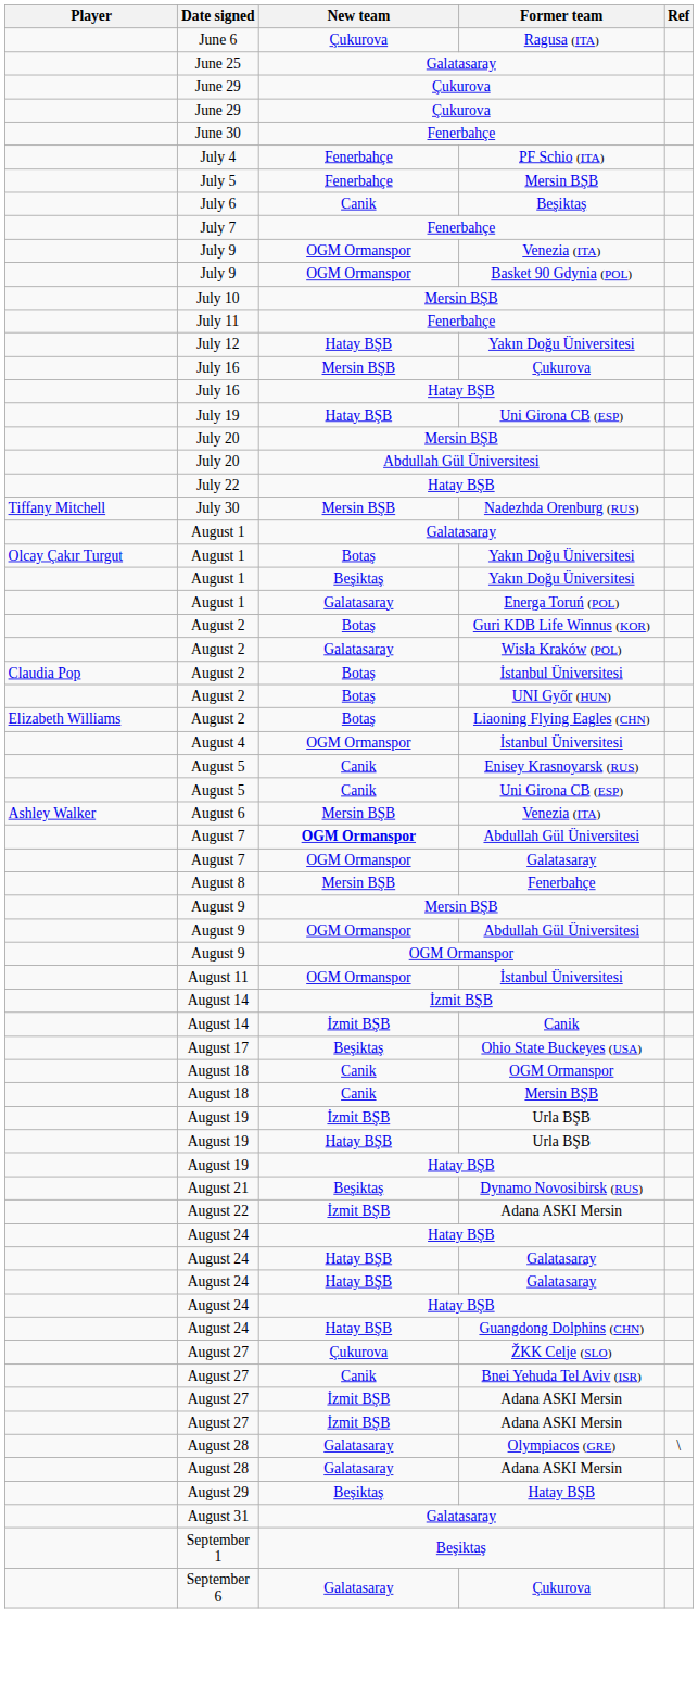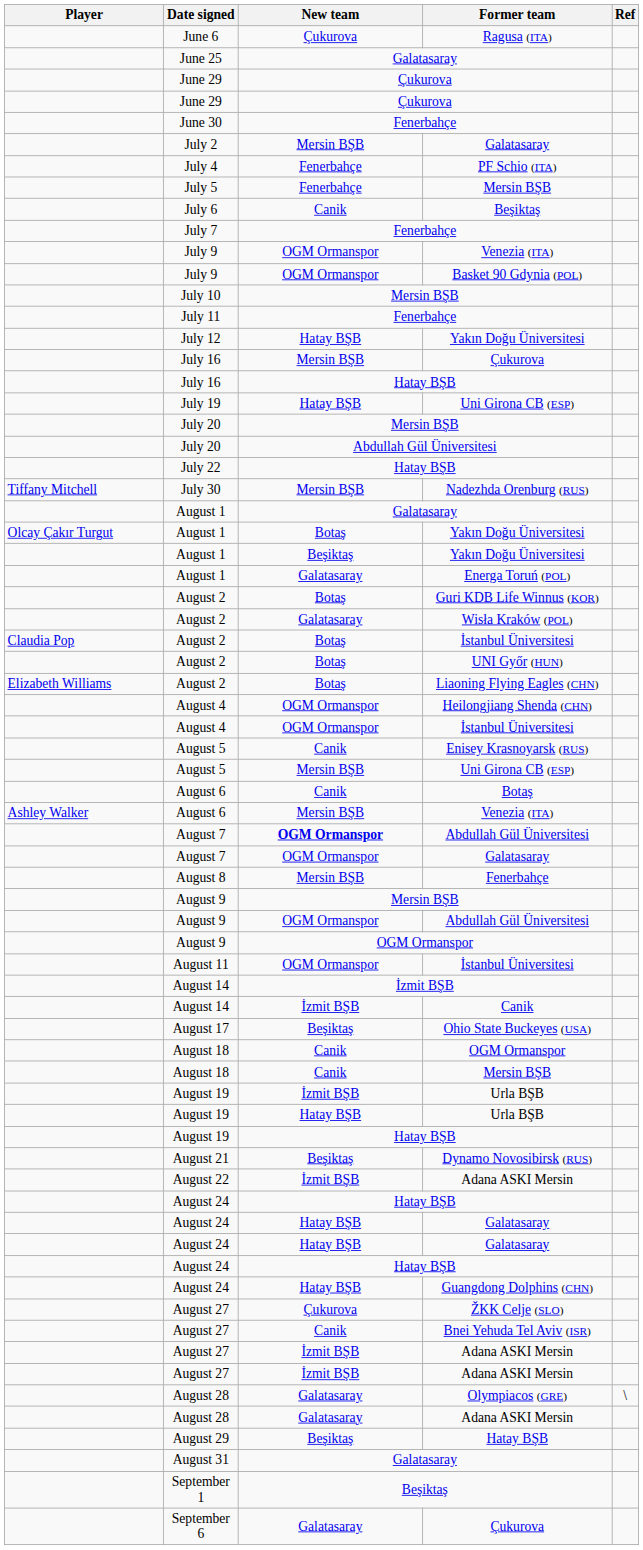 <table class="wikitable sortable" style="text-align:center">
 <tr>
 <th style="width:180px">Player</th>
 <th style="width:80px">Date signed</th>
 <th style="width:210px">New team</th>
 <th style="width:215px">Former team</th>
 <th class="unsortable">Ref</th>
 </tr>
 <tr>
 <td align="left"> </td>
 <td rowspan="1" align="center">June 6</td>
 <td align="center"><a href='#'>Çukurova</a></td>
 <td align="center"><a href='#'>Ragusa</a> <small>(<a href='#'>ITA</a>)</small></td>
 <td align="center"></td>
 </tr>
 <tr>
 <td align="left"> </td>
 <td rowspan="1" align="center">June 25</td>
 <td colspan="2" align="center"><a href='#'>Galatasaray</a></td>
 <td align="center"></td>
 </tr>
 <tr>
 <td align="left"> </td>
 <td rowspan="1" align="center">June 29</td>
 <td colspan="2" align="center"><a href='#'>Çukurova</a></td>
 <td align="center"></td>
 </tr>
 <tr>
 <td align="left"> </td>
 <td rowspan="1" align="center">June 29</td>
 <td colspan="2" align="center"><a href='#'>Çukurova</a></td>
 <td align="center"></td>
 </tr>
 <tr>
 <td align="left"> </td>
 <td rowspan="1" align="center">June 30</td>
 <td colspan="2" align="center"><a href='#'>Fenerbahçe</a></td>
+<td align="center"></td>
+</tr>
+<tr>
+<td align="left"> </td>
+<td align="center">July 2</td>
+<td align="center"><a href='#'>Mersin BŞB</a></td>
+<td align="center"><a href='#'>Galatasaray</a></td>
 <td align="center"></td>
 </tr>
 <tr>
 <td align="left"> </td>
 <td align="center">July 4</td>
 <td align="center"><a href='#'>Fenerbahçe</a></td>
 <td align="center"><a href='#'>PF Schio</a> <small>(<a href='#'>ITA</a>)</small></td>
 <td align="center"></td>
 </tr>
 <tr>
 <td align="left"> </td>
 <td align="center">July 5</td>
 <td align="center"><a href='#'>Fenerbahçe</a></td>
 <td align="center"><a href='#'>Mersin BŞB</a></td>
 <td align="center"></td>
 </tr>
 <tr>
 <td align="left"> </td>
 <td align="center">July 6</td>
 <td align="center"><a href='#'>Canik</a></td>
 <td align="center"><a href='#'>Beşiktaş</a></td>
 <td align="center"></td>
 </tr>
 <tr>
 <td align="left"> </td>
 <td align="center">July 7</td>
 <td colspan="2" align="center"><a href='#'>Fenerbahçe</a></td>
 <td align="center"></td>
 </tr>
 <tr>
 <td align="left"> </td>
 <td align="center">July 9</td>
 <td align="center"><a href='#'>OGM Ormanspor</a></td>
 <td align="center"><a href='#'>Venezia</a> <small>(<a href='#'>ITA</a>)</small></td>
 <td align="center"></td>
 </tr>
 <tr>
 <td align="left"> </td>
 <td align="center">July 9</td>
 <td align="center"><a href='#'>OGM Ormanspor</a></td>
 <td align="center"><a href='#'>Basket 90 Gdynia</a> <small>(<a href='#'>POL</a>)</small></td>
 <td align="center"></td>
 </tr>
 <tr>
 <td align="left"> </td>
 <td rowspan="1" align="center">July 10</td>
 <td colspan="2" align="center"><a href='#'>Mersin BŞB</a></td>
 <td align="center"></td>
 </tr>
 <tr>
 <td align="left"> </td>
 <td align="center">July 11</td>
 <td colspan="2" align="center"><a href='#'>Fenerbahçe</a></td>
 <td align="center"></td>
 </tr>
 <tr>
 <td align="left"> </td>
 <td align="center">July 12</td>
 <td align="center"><a href='#'>Hatay BŞB</a></td>
 <td align="center"><a href='#'>Yakın Doğu Üniversitesi</a></td>
 <td align="center"></td>
 </tr>
 <tr>
 <td align="left"> </td>
 <td align="center">July 16</td>
 <td align="center"><a href='#'>Mersin BŞB</a></td>
 <td align="center"><a href='#'>Çukurova</a></td>
 <td align="center"></td>
 </tr>
 <tr>
 <td align="left"> </td>
 <td align="center">July 16</td>
 <td colspan="2" align="center"><a href='#'>Hatay BŞB</a></td>
 <td align="center"></td>
 </tr>
 <tr>
 <td align="left"> </td>
 <td align="center">July 19</td>
 <td align="center"><a href='#'>Hatay BŞB</a></td>
 <td align="center"><a href='#'>Uni Girona CB</a> <small>(<a href='#'>ESP</a>)</small></td>
 <td align="center"></td>
 </tr>
 <tr>
 <td align="left"> </td>
 <td rowspan="1" align="center">July 20</td>
 <td colspan="2" align="center"><a href='#'>Mersin BŞB</a></td>
 <td align="center"></td>
 </tr>
 <tr>
 <td align="left"> </td>
 <td rowspan="1" align="center">July 20</td>
 <td colspan="2" align="center"><a href='#'>Abdullah Gül Üniversitesi</a></td>
 <td align="center"></td>
 </tr>
 <tr>
 <td align="left"> </td>
 <td align="center">July 22</td>
 <td colspan="2" align="center"><a href='#'>Hatay BŞB</a></td>
 <td align="center"></td>
 </tr>
 <tr>
 <td align="left"> <a href='#'>Tiffany Mitchell</a></td>
 <td align="center">July 30</td>
 <td align="center"><a href='#'>Mersin BŞB</a></td>
 <td align="center"><a href='#'>Nadezhda Orenburg</a> <small>(<a href='#'>RUS</a>)</small></td>
 <td align="center"></td>
 </tr>
 <tr>
 <td align="left"> </td>
 <td align="center">August 1</td>
 <td colspan="2" align="center"><a href='#'>Galatasaray</a></td>
 <td align="center"></td>
 </tr>
 <tr>
 <td align="left"> <a href='#'>Olcay Çakır Turgut</a></td>
 <td align="center">August 1</td>
 <td align="center"><a href='#'>Botaş</a></td>
 <td align="center"><a href='#'>Yakın Doğu Üniversitesi</a></td>
 <td align="center"></td>
 </tr>
 <tr>
 <td align="left"> </td>
 <td align="center">August 1</td>
 <td align="center"><a href='#'>Beşiktaş</a></td>
 <td align="center"><a href='#'>Yakın Doğu Üniversitesi</a></td>
 <td align="center"></td>
 </tr>
 <tr>
 <td align="left"> </td>
 <td align="center">August 1</td>
 <td align="center"><a href='#'>Galatasaray</a></td>
 <td align="center"><a href='#'>Energa Toruń</a> <small>(<a href='#'>POL</a>)</small></td>
 <td align="center"></td>
 </tr>
 <tr>
 <td align="left"> </td>
 <td align="center">August 2</td>
 <td align="center"><a href='#'>Botaş</a></td>
 <td align="center"><a href='#'>Guri KDB Life Winnus</a> <small>(<a href='#'>KOR</a>)</small></td>
 <td align="center"></td>
 </tr>
 <tr>
 <td align="left"> </td>
 <td align="center">August 2</td>
 <td align="center"><a href='#'>Galatasaray</a></td>
 <td align="center"><a href='#'>Wisła Kraków</a> <small>(<a href='#'>POL</a>)</small></td>
 <td align="center"></td>
 </tr>
 <tr>
 <td align="left"> <a href='#'>Claudia Pop</a></td>
 <td align="center">August 2</td>
 <td align="center"><a href='#'>Botaş</a></td>
 <td align="center"><a href='#'>İstanbul Üniversitesi</a></td>
 <td align="center"></td>
 </tr>
 <tr>
 <td align="left"> </td>
 <td align="center">August 2</td>
 <td align="center"><a href='#'>Botaş</a></td>
 <td align="center"><a href='#'>UNI Győr</a> <small>(<a href='#'>HUN</a>)</small></td>
 <td align="center"></td>
 </tr>
 <tr>
 <td align="left"> <a href='#'>Elizabeth Williams</a></td>
 <td align="center">August 2</td>
 <td align="center"><a href='#'>Botaş</a></td>
 <td align="center"><a href='#'>Liaoning Flying Eagles</a> <small>(<a href='#'>CHN</a>)</small></td>
 <td align="center"></td>
 </tr>
 <tr>
 <td align="left"> </td>
 <td align="center">August 4</td>
 <td align="center"><a href='#'>OGM Ormanspor</a></td>
+<td align="center"><a href='#'>Heilongjiang Shenda</a> <small>(<a href='#'>CHN</a>)</small></td>
+<td align="center"></td>
+</tr>
+<tr>
+<td align="left"> </td>
+<td align="center">August 4</td>
+<td align="center"><a href='#'>OGM Ormanspor</a></td>
 <td align="center"><a href='#'>İstanbul Üniversitesi</a></td>
 <td align="center"></td>
 </tr>
 <tr>
 <td align="left"> </td>
 <td align="center">August 5</td>
 <td align="center"><a href='#'>Canik</a></td>
 <td align="center"><a href='#'>Enisey Krasnoyarsk</a> <small>(<a href='#'>RUS</a>)</small></td>
 <td align="center"></td>
 </tr>
 <tr>
 <td align="left"> </td>
 <td align="center">August 5</td>
+<td align="center"><a href='#'>Mersin BŞB</a></td>
+<td align="center"><a href='#'>Uni Girona CB</a> <small>(<a href='#'>ESP</a>)</small></td>
+<td align="center"></td>
+</tr>
+<tr>
+<td align="left"> </td>
+<td align="center">August 6</td>
 <td align="center"><a href='#'>Canik</a></td>
-<td align="center"><a href='#'>Uni Girona CB</a> <small>(<a href='#'>ESP</a>)</small></td>
+<td align="center"><a href='#'>Botaş</a></td>
 <td align="center"></td>
 </tr>
 <tr>
 <td align="left"> <a href='#'>Ashley Walker</a></td>
 <td align="center">August 6</td>
 <td align="center"><a href='#'>Mersin BŞB</a></td>
 <td align="center"><a href='#'>Venezia</a> <small>(<a href='#'>ITA</a>)</small></td>
 <td align="center"></td>
 </tr>
 <tr>
 <td align="left"> </td>
 <td align="center">August 7</td>
 <td align="center"><strong><a href='#'>OGM Ormanspor</a></strong></td>
 <td align="center"><a href='#'>Abdullah Gül Üniversitesi</a></td>
 <td align="center"></td>
 </tr>
 <tr>
 <td align="left"> </td>
 <td align="center">August 7</td>
 <td align="center"><a href='#'>OGM Ormanspor</a></td>
 <td align="center"><a href='#'>Galatasaray</a></td>
 <td align="center"></td>
 </tr>
 <tr>
 <td align="left"> </td>
 <td align="center">August 8</td>
 <td align="center"><a href='#'>Mersin BŞB</a></td>
 <td align="center"><a href='#'>Fenerbahçe</a></td>
 <td align="center"></td>
 </tr>
 <tr>
 <td align="left"> </td>
 <td rowspan="1" align="center">August 9</td>
 <td colspan="2" align="center"><a href='#'>Mersin BŞB</a></td>
 <td align="center"></td>
 </tr>
 <tr>
 <td align="left"> </td>
 <td align="center">August 9</td>
 <td align="center"><a href='#'>OGM Ormanspor</a></td>
 <td align="center"><a href='#'>Abdullah Gül Üniversitesi</a></td>
 <td align="center"></td>
 </tr>
 <tr>
 <td align="left"> </td>
 <td rowspan="1" align="center">August 9</td>
 <td colspan="2" align="center"><a href='#'>OGM Ormanspor</a></td>
 <td align="center"></td>
 </tr>
 <tr>
 <td align="left"> </td>
 <td align="center">August 11</td>
 <td align="center"><a href='#'>OGM Ormanspor</a></td>
 <td align="center"><a href='#'>İstanbul Üniversitesi</a></td>
 <td align="center"></td>
 </tr>
 <tr>
 <td align="left"> </td>
 <td align="center">August 14</td>
 <td colspan="2" align="center"><a href='#'>İzmit BŞB</a></td>
 <td align="center"></td>
 </tr>
 <tr>
 <td align="left"> </td>
 <td align="center">August 14</td>
 <td align="center"><a href='#'>İzmit BŞB</a></td>
 <td align="center"><a href='#'>Canik</a></td>
 <td align="center"></td>
 </tr>
 <tr>
 <td align="left"> </td>
 <td align="center">August 17</td>
 <td align="center"><a href='#'>Beşiktaş</a></td>
 <td align="center"><a href='#'>Ohio State Buckeyes</a> <small>(<a href='#'>USA</a>)</small></td>
 <td align="center"></td>
 </tr>
 <tr>
 <td align="left"> </td>
 <td align="center">August 18</td>
 <td align="center"><a href='#'>Canik</a></td>
 <td align="center"><a href='#'>OGM Ormanspor</a></td>
 <td align="center"></td>
 </tr>
 <tr>
 <td align="left"> </td>
 <td align="center">August 18</td>
 <td align="center"><a href='#'>Canik</a></td>
 <td align="center"><a href='#'>Mersin BŞB</a></td>
 <td align="center"></td>
 </tr>
 <tr>
 <td align="left"> </td>
 <td align="center">August 19</td>
 <td align="center"><a href='#'>İzmit BŞB</a></td>
 <td align="center">Urla BŞB</td>
 <td align="center"></td>
 </tr>
 <tr>
 <td align="left"> </td>
 <td align="center">August 19</td>
 <td align="center"><a href='#'>Hatay BŞB</a></td>
 <td align="center">Urla BŞB</td>
 <td align="center"></td>
 </tr>
 <tr>
 <td align="left"> </td>
 <td align="center">August 19</td>
 <td colspan="2" align="center"><a href='#'>Hatay BŞB</a></td>
 <td align="center"></td>
 </tr>
 <tr>
 <td align="left"> </td>
 <td align="center">August 21</td>
 <td align="center"><a href='#'>Beşiktaş</a></td>
 <td align="center"><a href='#'>Dynamo Novosibirsk</a> <small>(<a href='#'>RUS</a>)</small></td>
 <td align="center"></td>
 </tr>
 <tr>
 <td align="left"> </td>
 <td align="center">August 22</td>
 <td align="center"><a href='#'>İzmit BŞB</a></td>
 <td align="center">Adana ASKI Mersin</td>
 <td align="center"></td>
 </tr>
 <tr>
 <td align="left"> </td>
 <td align="center">August 24</td>
 <td colspan="2" align="center"><a href='#'>Hatay BŞB</a></td>
 <td align="center"></td>
 </tr>
 <tr>
 <td align="left"> </td>
 <td align="center">August 24</td>
 <td align="center"><a href='#'>Hatay BŞB</a></td>
 <td align="center"><a href='#'>Galatasaray</a></td>
 <td align="center"></td>
 </tr>
 <tr>
 <td align="left"> </td>
 <td align="center">August 24</td>
 <td align="center"><a href='#'>Hatay BŞB</a></td>
 <td align="center"><a href='#'>Galatasaray</a></td>
 <td align="center"></td>
 </tr>
 <tr>
 <td align="left"> </td>
 <td align="center">August 24</td>
 <td colspan="2" align="center"><a href='#'>Hatay BŞB</a></td>
 <td align="center"></td>
 </tr>
 <tr>
 <td align="left"> </td>
 <td align="center">August 24</td>
 <td align="center"><a href='#'>Hatay BŞB</a></td>
 <td align="center"><a href='#'>Guangdong Dolphins</a> <small>(<a href='#'>CHN</a>)</small></td>
 <td align="center"></td>
 </tr>
 <tr>
 <td align="left"> </td>
 <td align="center">August 27</td>
 <td align="center"><a href='#'>Çukurova</a></td>
 <td align="center"><a href='#'>ŽKK Celje</a> <small>(<a href='#'>SLO</a>)</small></td>
 <td align="center"></td>
 </tr>
 <tr>
 <td align="left"> </td>
 <td align="center">August 27</td>
 <td align="center"><a href='#'>Canik</a></td>
 <td align="center"><a href='#'>Bnei Yehuda Tel Aviv</a> <small>(<a href='#'>ISR</a>)</small></td>
 <td align="center"></td>
 </tr>
 <tr>
 <td align="left"> </td>
 <td align="center">August 27</td>
 <td align="center"><a href='#'>İzmit BŞB</a></td>
 <td align="center">Adana ASKI Mersin</td>
 <td align="center"></td>
 </tr>
 <tr>
 <td align="left"> </td>
 <td align="center">August 27</td>
 <td align="center"><a href='#'>İzmit BŞB</a></td>
 <td align="center">Adana ASKI Mersin</td>
 <td align="center"></td>
 </tr>
 <tr>
 <td align="left"> </td>
 <td align="center">August 28</td>
 <td align="center"><a href='#'>Galatasaray</a></td>
 <td align="center"><a href='#'>Olympiacos</a> <small>(<a href='#'>GRE</a>)</small></td>
 <td align="center">\</td>
 </tr>
 <tr>
 <td align="left"> </td>
 <td align="center">August 28</td>
 <td align="center"><a href='#'>Galatasaray</a></td>
 <td align="center">Adana ASKI Mersin</td>
 <td align="center"></td>
 </tr>
 <tr>
 <td align="left"> </td>
 <td align="center">August 29</td>
 <td align="center"><a href='#'>Beşiktaş</a></td>
 <td align="center"><a href='#'>Hatay BŞB</a></td>
 <td align="center"></td>
 </tr>
 <tr>
 <td align="left"> </td>
 <td align="center">August 31</td>
 <td colspan="2" align="center"><a href='#'>Galatasaray</a></td>
 <td align="center"></td>
 </tr>
 <tr>
 <td align="left"> </td>
 <td align="center">September 1</td>
 <td colspan="2" align="center"><a href='#'>Beşiktaş</a></td>
 <td align="center"></td>
 </tr>
 <tr>
 <td align="left"> </td>
 <td align="center">September 6</td>
 <td align="center"><a href='#'>Galatasaray</a></td>
 <td align="center"><a href='#'>Çukurova</a></td>
 <td align="center"></td>
 </tr>
 </table>
